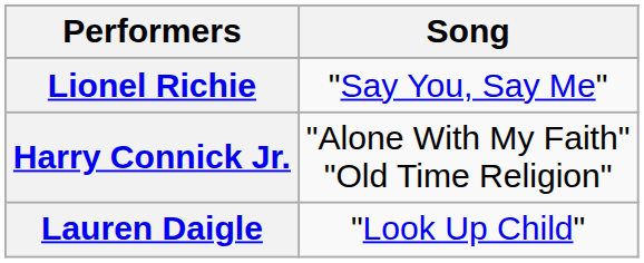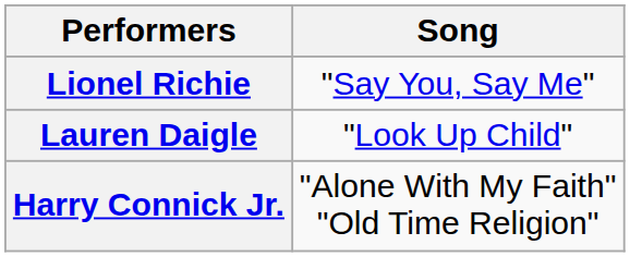 <table class="wikitable unsortable" style="text-align:center;">
 <tr>
 <th scope="col">Performers</th>
 <th scope="col">Song</th>
 </tr>
 <tr>
 <th scope="row"><a href='#'>Lionel Richie</a></th>
 <td>"<a href='#'>Say You, Say Me</a>"</td>
 </tr>
 <tr>
+<th scope="row"><a href='#'>Lauren Daigle</a></th>
+<td>"<a href='#'>Look Up Child</a>"</td>
+</tr>
+<tr>
 <th scope="row"><a href='#'>Harry Connick Jr.</a></th>
 <td>"Alone With My Faith"<br>"Old Time Religion"</td>
 </tr>
-<tr>
-<th scope="row"><a href='#'>Lauren Daigle</a></th>
-<td>"<a href='#'>Look Up Child</a>"</td>
-</tr>
 </table>
